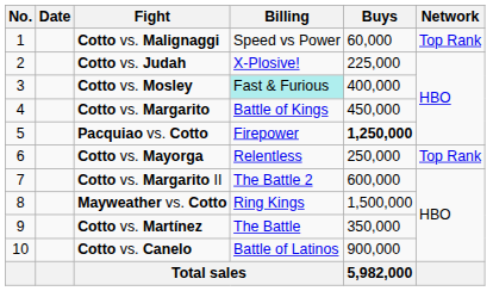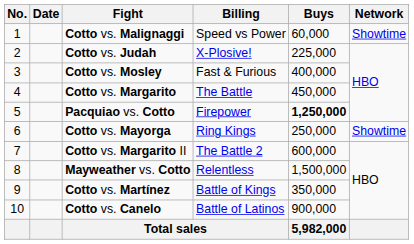 <table class="wikitable">
 <tr>
 <th>No.</th>
 <th>Date</th>
 <th>Fight</th>
 <th>Billing</th>
 <th>Buys</th>
 <th>Network</th>
 </tr>
 <tr>
 <td align=center>1</td>
 <td align=center></td>
 <td><strong>Cotto</strong> vs. <strong>Malignaggi</strong></td>
 <td>Speed vs Power</td>
 <td>60,000</td>
-<td><a href='#'>Top Rank</a></td>
+<td><a href='#'>Showtime</a></td>
 </tr>
 <tr>
 <td align=center>2</td>
 <td align=center></td>
 <td><strong>Cotto</strong> vs. <strong>Judah</strong></td>
 <td><a href='#'>X-Plosive!</a></td>
 <td>225,000</td>
 <td rowspan=4><a href='#'>HBO</a></td>
 </tr>
 <tr>
 <td align=center>3</td>
 <td align=center></td>
 <td><strong>Cotto</strong> vs. <strong>Mosley</strong></td>
-<td style="background: paleturquoise;">Fast & Furious</td>
+<td>Fast & Furious</td>
 <td>400,000</td>
 </tr>
 <tr>
 <td align=center>4</td>
 <td align=center></td>
 <td><strong>Cotto</strong> vs. <strong>Margarito</strong></td>
-<td><a href='#'>Battle of Kings</a></td>
+<td><a href='#'>The Battle</a></td>
 <td>450,000</td>
 </tr>
 <tr>
 <td align=center>5</td>
 <td align=center></td>
 <td><strong>Pacquiao</strong> vs. <strong>Cotto</strong></td>
 <td><a href='#'>Firepower</a></td>
 <td><strong>1,250,000</strong></td>
 </tr>
 <tr>
 <td align=center>6</td>
 <td align=center></td>
 <td><strong>Cotto</strong> vs. <strong>Mayorga</strong></td>
-<td><a href='#'>Relentless</a></td>
+<td><a href='#'>Ring Kings</a></td>
 <td>250,000</td>
-<td><a href='#'>Top Rank</a></td>
+<td><a href='#'>Showtime</a></td>
 </tr>
 <tr>
 <td align=center>7</td>
 <td align=center></td>
 <td><strong>Cotto</strong> vs. <strong>Margarito</strong> II</td>
 <td><a href='#'>The Battle 2</a></td>
 <td>600,000</td>
 <td rowspan=4>HBO</td>
 </tr>
 <tr>
 <td align=center>8</td>
 <td align=center></td>
 <td><strong>Mayweather</strong> vs. <strong>Cotto</strong></td>
-<td><a href='#'>Ring Kings</a></td>
+<td><a href='#'>Relentless</a></td>
 <td>1,500,000</td>
 </tr>
 <tr>
 <td align=center>9</td>
 <td align=center></td>
 <td><strong>Cotto</strong> vs. <strong>Martínez</strong></td>
-<td><a href='#'>The Battle</a></td>
+<td><a href='#'>Battle of Kings</a></td>
 <td>350,000</td>
 </tr>
 <tr>
 <td align=center>10</td>
 <td align=center></td>
 <td><strong>Cotto</strong> vs. <strong>Canelo</strong></td>
 <td><a href='#'>Battle of Latinos</a></td>
 <td>900,000</td>
 </tr>
 <tr>
 <th></th>
 <th></th>
 <th colspan="2">Total sales</th>
 <th>5,982,000</th>
 <th></th>
 </tr>
 </table>
